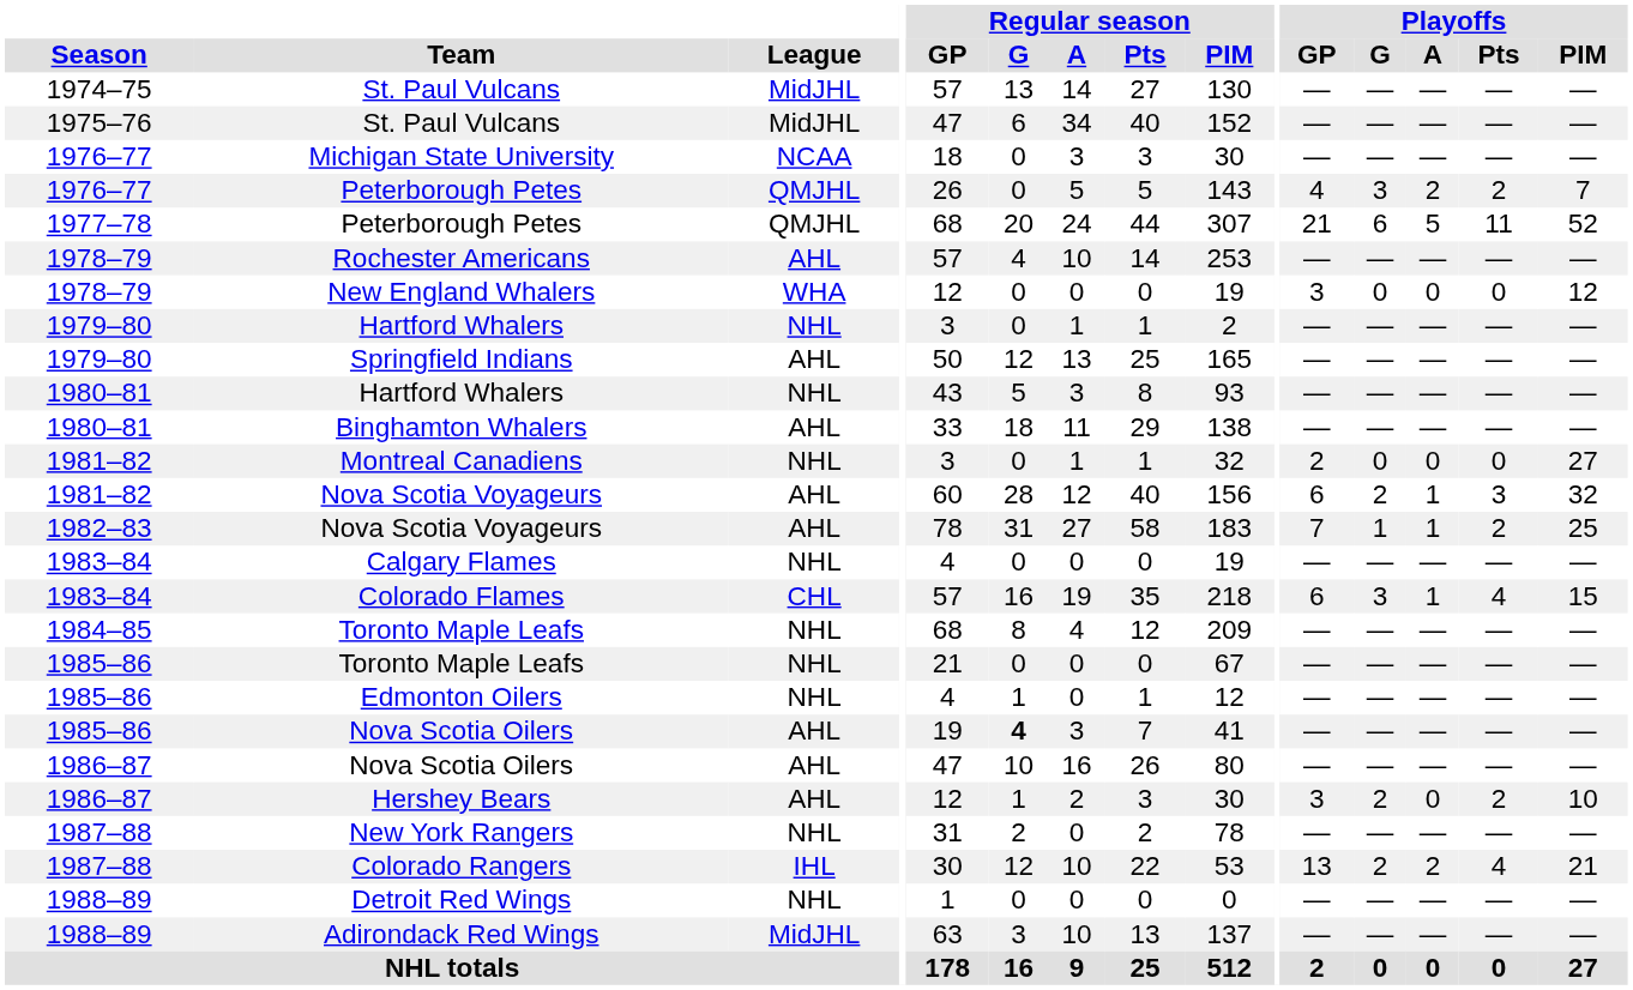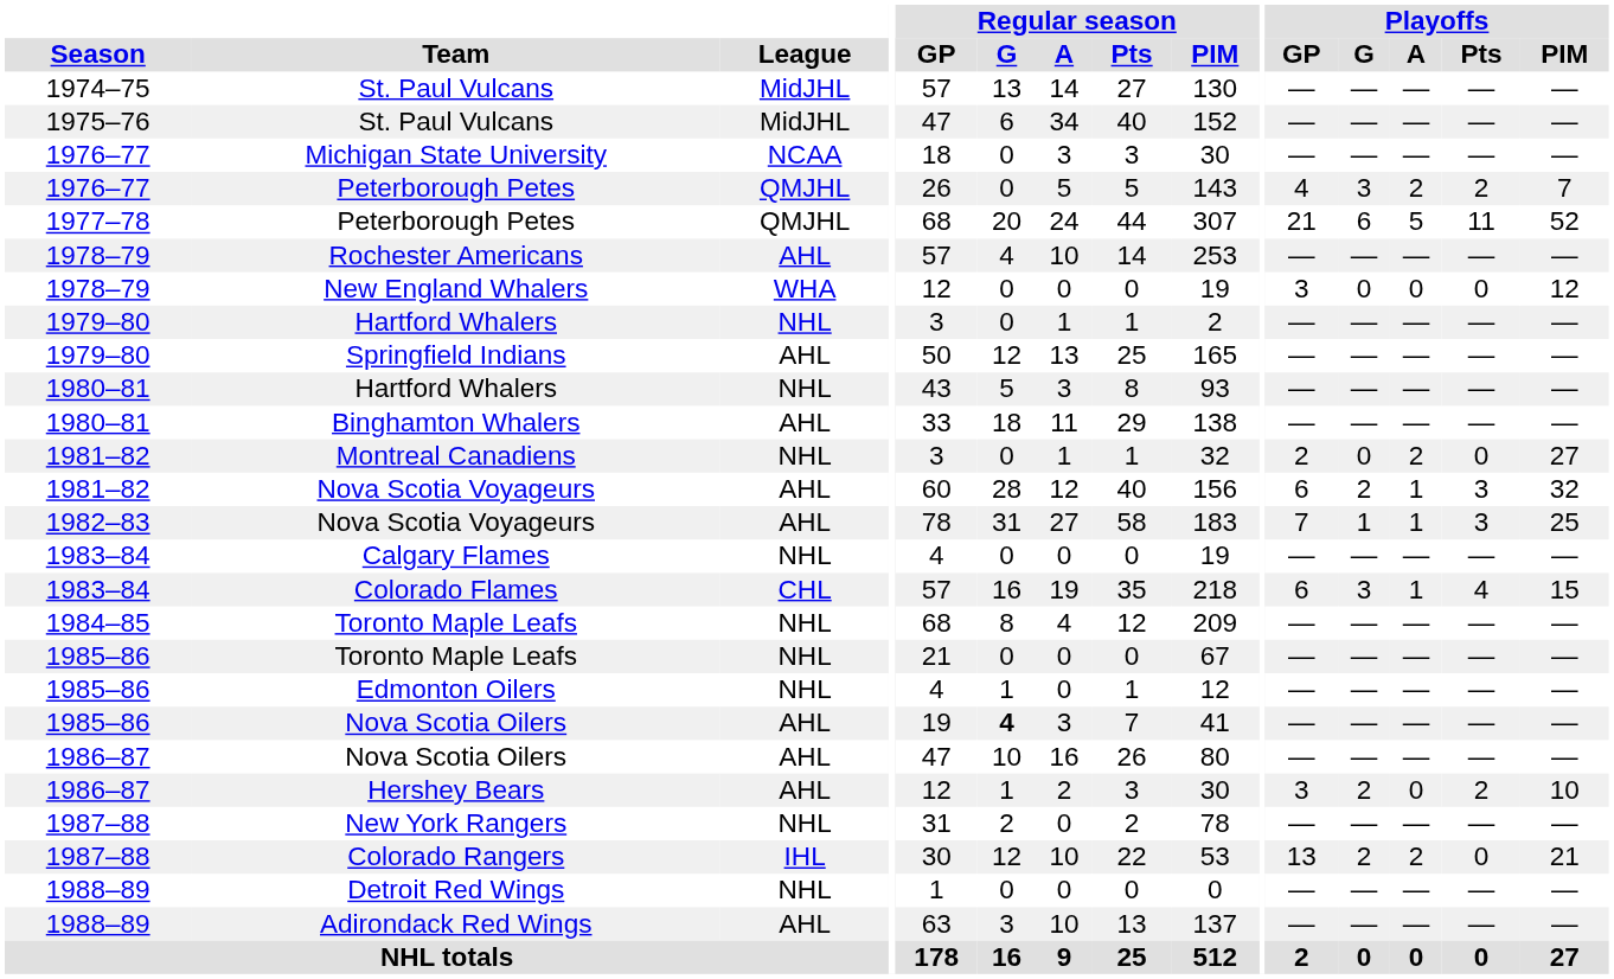 <table border="0" cellpadding="1" cellspacing="0" style="text-align:center; width:60em">
 <tr bgcolor="#e0e0e0">
 <th colspan="3" bgcolor="#ffffff"></th>
 <th rowspan="99" bgcolor="#ffffff"></th>
 <th colspan="5"><a href='#'>Regular season</a></th>
 <th rowspan="99" bgcolor="#ffffff"></th>
 <th colspan="5"><a href='#'>Playoffs</a></th>
 </tr>
 <tr bgcolor="#e0e0e0">
 <th><a href='#'>Season</a></th>
 <th>Team</th>
 <th>League</th>
 <th>GP</th>
 <th><a href='#'>G</a></th>
 <th><a href='#'>A</a></th>
 <th><a href='#'>Pts</a></th>
 <th><a href='#'>PIM</a></th>
 <th>GP</th>
 <th>G</th>
 <th>A</th>
 <th>Pts</th>
 <th>PIM</th>
 </tr>
 <tr>
 <td>1974–75</td>
 <td><a href='#'>St. Paul Vulcans</a></td>
 <td><a href='#'>MidJHL</a></td>
 <td>57</td>
 <td>13</td>
 <td>14</td>
 <td>27</td>
 <td>130</td>
 <td>—</td>
 <td>—</td>
 <td>—</td>
 <td>—</td>
 <td>—</td>
 </tr>
 <tr bgcolor="#f0f0f0">
 <td>1975–76</td>
 <td>St. Paul Vulcans</td>
 <td>MidJHL</td>
 <td>47</td>
 <td>6</td>
 <td>34</td>
 <td>40</td>
 <td>152</td>
 <td>—</td>
 <td>—</td>
 <td>—</td>
 <td>—</td>
 <td>—</td>
 </tr>
 <tr>
 <td><a href='#'>1976–77</a></td>
 <td><a href='#'>Michigan State University</a></td>
 <td><a href='#'>NCAA</a></td>
 <td>18</td>
 <td>0</td>
 <td>3</td>
 <td>3</td>
 <td>30</td>
 <td>—</td>
 <td>—</td>
 <td>—</td>
 <td>—</td>
 <td>—</td>
 </tr>
 <tr bgcolor="#f0f0f0">
 <td><a href='#'>1976–77</a></td>
 <td><a href='#'>Peterborough Petes</a></td>
 <td><a href='#'>QMJHL</a></td>
 <td>26</td>
 <td>0</td>
 <td>5</td>
 <td>5</td>
 <td>143</td>
 <td>4</td>
 <td>3</td>
 <td>2</td>
 <td>2</td>
 <td>7</td>
 </tr>
 <tr>
 <td><a href='#'>1977–78</a></td>
 <td>Peterborough Petes</td>
 <td>QMJHL</td>
 <td>68</td>
 <td>20</td>
 <td>24</td>
 <td>44</td>
 <td>307</td>
 <td>21</td>
 <td>6</td>
 <td>5</td>
 <td>11</td>
 <td>52</td>
 </tr>
 <tr bgcolor="#f0f0f0">
 <td><a href='#'>1978–79</a></td>
 <td><a href='#'>Rochester Americans</a></td>
 <td><a href='#'>AHL</a></td>
 <td>57</td>
 <td>4</td>
 <td>10</td>
 <td>14</td>
 <td>253</td>
 <td>—</td>
 <td>—</td>
 <td>—</td>
 <td>—</td>
 <td>—</td>
 </tr>
 <tr>
 <td><a href='#'>1978–79</a></td>
 <td><a href='#'>New England Whalers</a></td>
 <td><a href='#'>WHA</a></td>
 <td>12</td>
 <td>0</td>
 <td>0</td>
 <td>0</td>
 <td>19</td>
 <td>3</td>
 <td>0</td>
 <td>0</td>
 <td>0</td>
 <td>12</td>
 </tr>
 <tr bgcolor="#f0f0f0">
 <td><a href='#'>1979–80</a></td>
 <td><a href='#'>Hartford Whalers</a></td>
 <td><a href='#'>NHL</a></td>
 <td>3</td>
 <td>0</td>
 <td>1</td>
 <td>1</td>
 <td>2</td>
 <td>—</td>
 <td>—</td>
 <td>—</td>
 <td>—</td>
 <td>—</td>
 </tr>
 <tr>
 <td><a href='#'>1979–80</a></td>
 <td><a href='#'>Springfield Indians</a></td>
 <td>AHL</td>
 <td>50</td>
 <td>12</td>
 <td>13</td>
 <td>25</td>
 <td>165</td>
 <td>—</td>
 <td>—</td>
 <td>—</td>
 <td>—</td>
 <td>—</td>
 </tr>
 <tr bgcolor="#f0f0f0">
 <td><a href='#'>1980–81</a></td>
 <td>Hartford Whalers</td>
 <td>NHL</td>
 <td>43</td>
 <td>5</td>
 <td>3</td>
 <td>8</td>
 <td>93</td>
 <td>—</td>
 <td>—</td>
 <td>—</td>
 <td>—</td>
 <td>—</td>
 </tr>
 <tr>
 <td><a href='#'>1980–81</a></td>
 <td><a href='#'>Binghamton Whalers</a></td>
 <td>AHL</td>
 <td>33</td>
 <td>18</td>
 <td>11</td>
 <td>29</td>
 <td>138</td>
 <td>—</td>
 <td>—</td>
 <td>—</td>
 <td>—</td>
 <td>—</td>
 </tr>
 <tr bgcolor="#f0f0f0">
 <td><a href='#'>1981–82</a></td>
 <td><a href='#'>Montreal Canadiens</a></td>
 <td>NHL</td>
 <td>3</td>
 <td>0</td>
 <td>1</td>
 <td>1</td>
 <td>32</td>
 <td>2</td>
 <td>0</td>
-<td>0</td>
+<td>2</td>
 <td>0</td>
 <td>27</td>
 </tr>
 <tr>
 <td><a href='#'>1981–82</a></td>
 <td><a href='#'>Nova Scotia Voyageurs</a></td>
 <td>AHL</td>
 <td>60</td>
 <td>28</td>
 <td>12</td>
 <td>40</td>
 <td>156</td>
 <td>6</td>
 <td>2</td>
 <td>1</td>
 <td>3</td>
 <td>32</td>
 </tr>
 <tr bgcolor="#f0f0f0">
 <td><a href='#'>1982–83</a></td>
 <td>Nova Scotia Voyageurs</td>
 <td>AHL</td>
 <td>78</td>
 <td>31</td>
 <td>27</td>
 <td>58</td>
 <td>183</td>
 <td>7</td>
 <td>1</td>
 <td>1</td>
-<td>2</td>
+<td>3</td>
 <td>25</td>
 </tr>
 <tr>
 <td><a href='#'>1983–84</a></td>
 <td><a href='#'>Calgary Flames</a></td>
 <td>NHL</td>
 <td>4</td>
 <td>0</td>
 <td>0</td>
 <td>0</td>
 <td>19</td>
 <td>—</td>
 <td>—</td>
 <td>—</td>
 <td>—</td>
 <td>—</td>
 </tr>
 <tr bgcolor="#f0f0f0">
 <td><a href='#'>1983–84</a></td>
 <td><a href='#'>Colorado Flames</a></td>
 <td><a href='#'>CHL</a></td>
 <td>57</td>
 <td>16</td>
 <td>19</td>
 <td>35</td>
 <td>218</td>
 <td>6</td>
 <td>3</td>
 <td>1</td>
 <td>4</td>
 <td>15</td>
 </tr>
 <tr>
 <td><a href='#'>1984–85</a></td>
 <td><a href='#'>Toronto Maple Leafs</a></td>
 <td>NHL</td>
 <td>68</td>
 <td>8</td>
 <td>4</td>
 <td>12</td>
 <td>209</td>
 <td>—</td>
 <td>—</td>
 <td>—</td>
 <td>—</td>
 <td>—</td>
 </tr>
 <tr bgcolor="#f0f0f0">
 <td><a href='#'>1985–86</a></td>
 <td>Toronto Maple Leafs</td>
 <td>NHL</td>
 <td>21</td>
 <td>0</td>
 <td>0</td>
 <td>0</td>
 <td>67</td>
 <td>—</td>
 <td>—</td>
 <td>—</td>
 <td>—</td>
 <td>—</td>
 </tr>
 <tr>
 <td><a href='#'>1985–86</a></td>
 <td><a href='#'>Edmonton Oilers</a></td>
 <td>NHL</td>
 <td>4</td>
 <td>1</td>
 <td>0</td>
 <td>1</td>
 <td>12</td>
 <td>—</td>
 <td>—</td>
 <td>—</td>
 <td>—</td>
 <td>—</td>
 </tr>
 <tr bgcolor="#f0f0f0">
 <td><a href='#'>1985–86</a></td>
 <td><a href='#'>Nova Scotia Oilers</a></td>
 <td>AHL</td>
 <td>19</td>
 <td><strong>4</strong></td>
 <td>3</td>
 <td>7</td>
 <td>41</td>
 <td>—</td>
 <td>—</td>
 <td>—</td>
 <td>—</td>
 <td>—</td>
 </tr>
 <tr>
 <td><a href='#'>1986–87</a></td>
 <td>Nova Scotia Oilers</td>
 <td>AHL</td>
 <td>47</td>
 <td>10</td>
 <td>16</td>
 <td>26</td>
 <td>80</td>
 <td>—</td>
 <td>—</td>
 <td>—</td>
 <td>—</td>
 <td>—</td>
 </tr>
 <tr bgcolor="#f0f0f0">
 <td><a href='#'>1986–87</a></td>
 <td><a href='#'>Hershey Bears</a></td>
 <td>AHL</td>
 <td>12</td>
 <td>1</td>
 <td>2</td>
 <td>3</td>
 <td>30</td>
 <td>3</td>
 <td>2</td>
 <td>0</td>
 <td>2</td>
 <td>10</td>
 </tr>
 <tr>
 <td><a href='#'>1987–88</a></td>
 <td><a href='#'>New York Rangers</a></td>
 <td>NHL</td>
 <td>31</td>
 <td>2</td>
 <td>0</td>
 <td>2</td>
 <td>78</td>
 <td>—</td>
 <td>—</td>
 <td>—</td>
 <td>—</td>
 <td>—</td>
 </tr>
 <tr bgcolor="#f0f0f0">
 <td><a href='#'>1987–88</a></td>
 <td><a href='#'>Colorado Rangers</a></td>
 <td><a href='#'>IHL</a></td>
 <td>30</td>
 <td>12</td>
 <td>10</td>
 <td>22</td>
 <td>53</td>
 <td>13</td>
 <td>2</td>
 <td>2</td>
-<td>4</td>
+<td>0</td>
 <td>21</td>
 </tr>
 <tr>
 <td><a href='#'>1988–89</a></td>
 <td><a href='#'>Detroit Red Wings</a></td>
 <td>NHL</td>
 <td>1</td>
 <td>0</td>
 <td>0</td>
 <td>0</td>
 <td>0</td>
 <td>—</td>
 <td>—</td>
 <td>—</td>
 <td>—</td>
 <td>—</td>
 </tr>
 <tr bgcolor="#f0f0f0">
 <td><a href='#'>1988–89</a></td>
 <td><a href='#'>Adirondack Red Wings</a></td>
-<td><a href='#'>MidJHL</a></td>
+<td>AHL</td>
 <td>63</td>
 <td>3</td>
 <td>10</td>
 <td>13</td>
 <td>137</td>
 <td>—</td>
 <td>—</td>
 <td>—</td>
 <td>—</td>
 <td>—</td>
 </tr>
 <tr>
 </tr>
 <tr ALIGN="center" bgcolor="#e0e0e0">
 <th colspan="3">NHL totals</th>
 <th ALIGN="center">178</th>
 <th ALIGN="center">16</th>
 <th ALIGN="center">9</th>
 <th ALIGN="center">25</th>
 <th ALIGN="center">512</th>
 <th ALIGN="center">2</th>
 <th ALIGN="center">0</th>
 <th ALIGN="center">0</th>
 <th ALIGN="center">0</th>
 <th ALIGN="center">27</th>
 </tr>
 </table>
